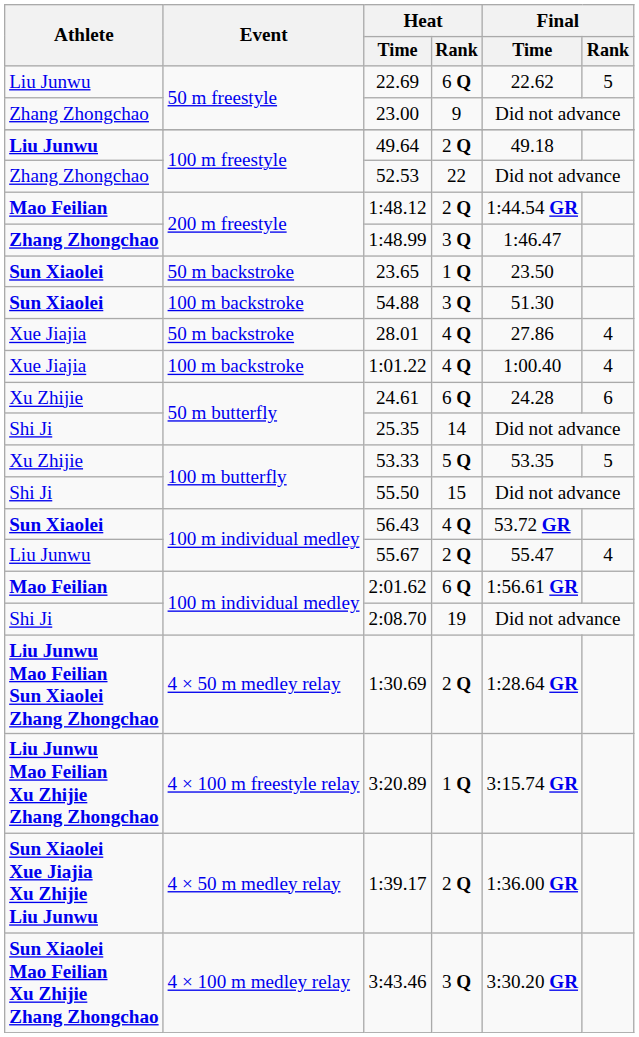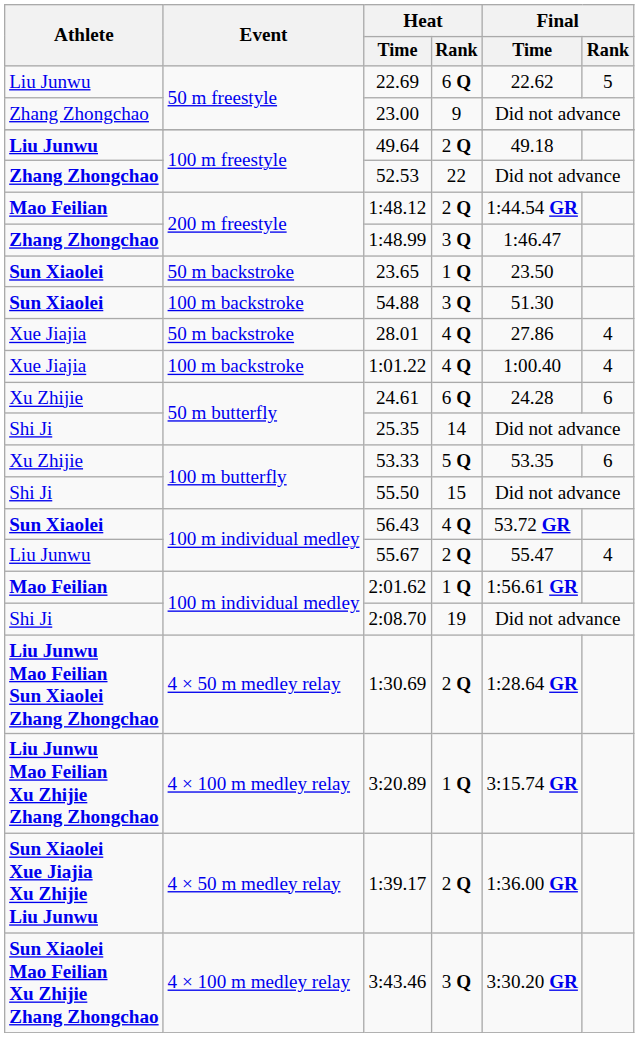 <table class=wikitable style="font-size:90%">
 <tr>
 <th rowspan="2">Athlete</th>
 <th rowspan="2">Event</th>
 <th colspan="2">Heat</th>
 <th colspan="2">Final</th>
 </tr>
 <tr style="font-size:95%">
 <th>Time</th>
 <th>Rank</th>
 <th>Time</th>
 <th>Rank</th>
 </tr>
 <tr align=center>
 <td align=left><a href='#'>Liu Junwu</a></td>
 <td align=left rowspan=2><a href='#'>50 m freestyle</a></td>
 <td>22.69</td>
 <td>6 <strong>Q</strong></td>
 <td>22.62</td>
 <td>5</td>
 </tr>
 <tr align=center>
 <td align=left><a href='#'>Zhang Zhongchao</a></td>
 <td>23.00</td>
 <td>9</td>
 <td colspan=2>Did not advance</td>
 </tr>
 <tr>
 </tr>
 <tr align=center>
 <td align=left><strong><a href='#'>Liu Junwu</a></strong></td>
 <td align=left rowspan=2><a href='#'>100 m freestyle</a></td>
 <td>49.64</td>
 <td>2 <strong>Q</strong></td>
 <td>49.18</td>
 <td></td>
 </tr>
 <tr align=center>
-<td align=left><a href='#'>Zhang Zhongchao</a></td>
+<td align=left><strong><a href='#'>Zhang Zhongchao</a></strong></td>
 <td>52.53</td>
 <td>22</td>
 <td colspan=2>Did not advance</td>
 </tr>
 <tr align=center>
 <td align=left><strong><a href='#'>Mao Feilian</a></strong></td>
 <td align=left rowspan=2><a href='#'>200 m freestyle</a></td>
 <td>1:48.12</td>
 <td>2 <strong>Q</strong></td>
 <td>1:44.54 <strong><a href='#'>GR</a></strong></td>
 <td></td>
 </tr>
 <tr align=center>
 <td align=left><strong><a href='#'>Zhang Zhongchao</a></strong></td>
 <td>1:48.99</td>
 <td>3 <strong>Q</strong></td>
 <td>1:46.47</td>
 <td></td>
 </tr>
 <tr align=center>
 <td align=left><strong><a href='#'>Sun Xiaolei</a></strong></td>
 <td align=left><a href='#'>50 m backstroke</a></td>
 <td>23.65</td>
 <td>1 <strong>Q</strong></td>
 <td>23.50</td>
 <td></td>
 </tr>
 <tr align=center>
 <td align=left><strong><a href='#'>Sun Xiaolei</a></strong></td>
 <td align=left><a href='#'>100 m backstroke</a></td>
 <td>54.88</td>
 <td>3 <strong>Q</strong></td>
 <td>51.30</td>
 <td></td>
 </tr>
 <tr align=center>
 <td align=left><a href='#'>Xue Jiajia</a></td>
 <td align=left><a href='#'>50 m backstroke</a></td>
 <td>28.01</td>
 <td>4 <strong>Q</strong></td>
 <td>27.86</td>
 <td>4</td>
 </tr>
 <tr align=center>
 <td align=left><a href='#'>Xue Jiajia</a></td>
 <td align=left><a href='#'>100 m backstroke</a></td>
 <td>1:01.22</td>
 <td>4 <strong>Q</strong></td>
 <td>1:00.40</td>
 <td>4</td>
 </tr>
 <tr align=center>
 <td align=left><a href='#'>Xu Zhijie</a></td>
 <td align=left rowspan=2><a href='#'>50 m butterfly</a></td>
 <td>24.61</td>
 <td>6 <strong>Q</strong></td>
 <td>24.28</td>
 <td>6</td>
 </tr>
 <tr align=center>
 <td align=left><a href='#'>Shi Ji</a></td>
 <td>25.35</td>
 <td>14</td>
 <td colspan=2>Did not advance</td>
 </tr>
 <tr align=center>
 <td align=left><a href='#'>Xu Zhijie</a></td>
 <td align=left rowspan=2><a href='#'>100 m butterfly</a></td>
 <td>53.33</td>
 <td>5 <strong>Q</strong></td>
 <td>53.35</td>
-<td>5</td>
+<td>6</td>
 </tr>
 <tr align=center>
 <td align=left><a href='#'>Shi Ji</a></td>
 <td>55.50</td>
 <td>15</td>
 <td colspan=2>Did not advance</td>
 </tr>
 <tr align=center>
 <td align=left><strong><a href='#'>Sun Xiaolei</a></strong></td>
 <td align=left rowspan=2><a href='#'>100 m individual medley</a></td>
 <td>56.43</td>
 <td>4 <strong>Q</strong></td>
 <td>53.72 <strong><a href='#'>GR</a></strong></td>
 <td></td>
 </tr>
 <tr align=center>
 <td align=left><a href='#'>Liu Junwu</a></td>
 <td>55.67</td>
 <td>2 <strong>Q</strong></td>
 <td>55.47</td>
 <td>4</td>
 </tr>
 <tr align=center>
 <td align=left><strong><a href='#'>Mao Feilian</a></strong></td>
 <td align=left rowspan=2><a href='#'>100 m individual medley</a></td>
 <td>2:01.62</td>
-<td>6 <strong>Q</strong></td>
+<td>1 <strong>Q</strong></td>
 <td>1:56.61 <strong><a href='#'>GR</a></strong></td>
 <td></td>
 </tr>
 <tr align=center>
 <td align=left><a href='#'>Shi Ji</a></td>
 <td>2:08.70</td>
 <td>19</td>
 <td colspan=2>Did not advance</td>
 </tr>
 <tr align=center>
 <td align=left><strong><a href='#'>Liu Junwu</a><br><a href='#'>Mao Feilian</a><br><a href='#'>Sun Xiaolei</a><br><a href='#'>Zhang Zhongchao</a></strong></td>
 <td align=left><a href='#'>4 × 50 m medley relay</a></td>
 <td>1:30.69</td>
 <td>2 <strong>Q</strong></td>
 <td>1:28.64 <strong><a href='#'>GR</a></strong></td>
 <td></td>
 </tr>
 <tr align=center>
 <td align=left><strong><a href='#'>Liu Junwu</a><br><a href='#'>Mao Feilian</a><br><a href='#'>Xu Zhijie</a><br><a href='#'>Zhang Zhongchao</a></strong></td>
-<td align=left><a href='#'>4 × 100 m freestyle relay</a></td>
+<td align=left><a href='#'>4 × 100 m medley relay</a></td>
 <td>3:20.89</td>
 <td>1 <strong>Q</strong></td>
 <td>3:15.74 <strong><a href='#'>GR</a></strong></td>
 <td></td>
 </tr>
 <tr align=center>
 <td align=left><strong><a href='#'>Sun Xiaolei</a><br><a href='#'>Xue Jiajia</a><br><a href='#'>Xu Zhijie</a><br><a href='#'>Liu Junwu</a></strong></td>
 <td align=left><a href='#'>4 × 50 m medley relay</a></td>
 <td>1:39.17</td>
 <td>2 <strong>Q</strong></td>
 <td>1:36.00 <strong><a href='#'>GR</a></strong></td>
 <td></td>
 </tr>
 <tr align=center>
 <td align=left><strong><a href='#'>Sun Xiaolei</a><br><a href='#'>Mao Feilian</a><br><a href='#'>Xu Zhijie</a><br><a href='#'>Zhang Zhongchao</a></strong></td>
 <td align=left><a href='#'>4 × 100 m medley relay</a></td>
 <td>3:43.46</td>
 <td>3 <strong>Q</strong></td>
 <td>3:30.20 <strong><a href='#'>GR</a></strong></td>
 <td></td>
 </tr>
 </table>
